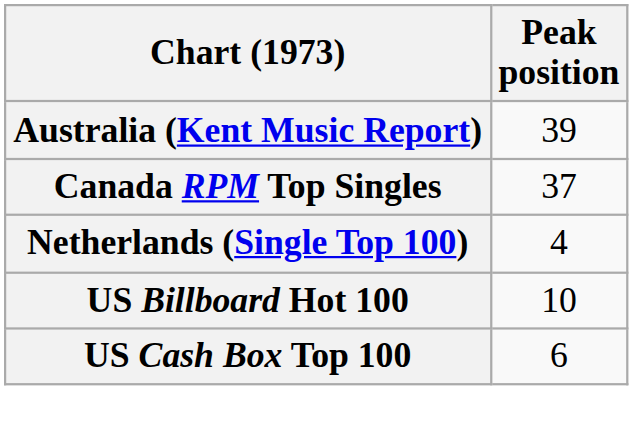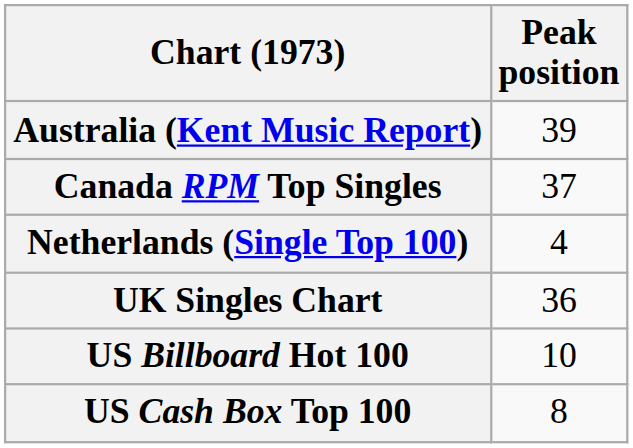 <table class="wikitable sortable plainrowheaders">
 <tr>
 <th>Chart (1973)</th>
 <th>Peak<br>position</th>
 </tr>
 <tr>
 <th scope="row">Australia (<a href='#'>Kent Music Report</a>)</th>
 <td style="text-align:center;">39</td>
 </tr>
 <tr>
 <th scope="row">Canada <em><a href='#'>RPM</a></em> Top Singles</th>
 <td style="text-align:center;">37</td>
 </tr>
 <tr>
 <th scope="row">Netherlands (<a href='#'>Single Top 100</a>)</th>
 <td align="center">4</td>
 </tr>
 <tr>
+<th scope="row">UK Singles Chart</th>
+<td style="text-align:center;">36</td>
+</tr>
+<tr>
 <th scope="row">US <em>Billboard</em> Hot 100</th>
 <td style="text-align:center;">10</td>
 </tr>
 <tr>
 <th scope="row">US <em>Cash Box</em> Top 100</th>
-<td style="text-align:center;">6</td>
+<td style="text-align:center;">8</td>
 </tr>
 </table>
